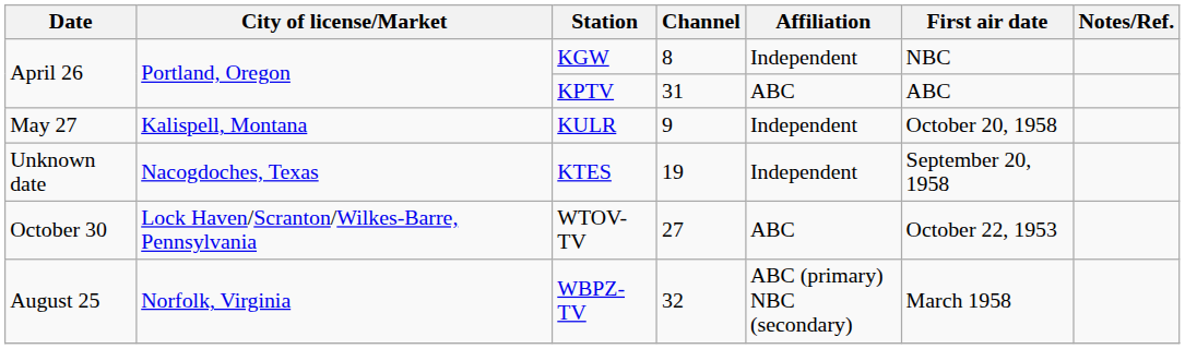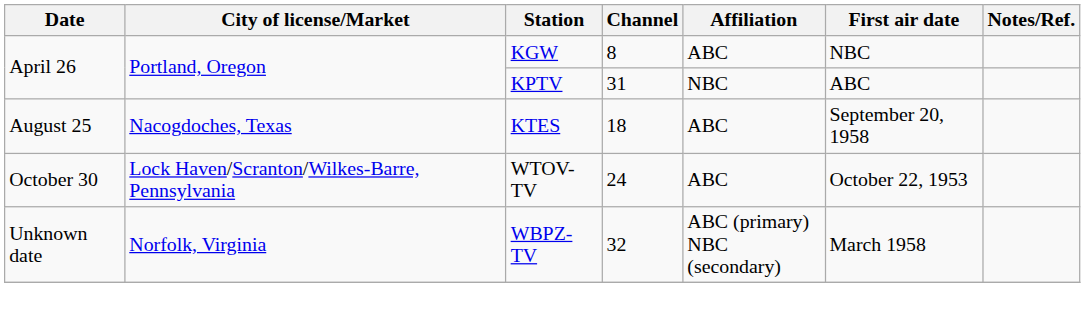 <table class="wikitable unsortable">
 <tr>
 <th>Date</th>
 <th>City of license/Market</th>
 <th>Station</th>
 <th>Channel</th>
 <th>Affiliation</th>
 <th>First air date</th>
 <th>Notes/Ref.</th>
 </tr>
 <tr>
 <td rowspan=2>April 26</td>
 <td rowspan=2><a href='#'>Portland, Oregon</a></td>
 <td><a href='#'>KGW</a></td>
 <td>8</td>
-<td>Independent</td>
+<td>ABC</td>
 <td>NBC</td>
 <td></td>
 </tr>
 <tr>
 <td><a href='#'>KPTV</a></td>
 <td>31</td>
-<td>ABC</td>
+<td>NBC</td>
 <td>ABC</td>
 <td></td>
 </tr>
 <tr>
-<td>May 27</td>
-<td><a href='#'>Kalispell, Montana</a></td>
-<td><a href='#'>KULR</a></td>
-<td>9</td>
-<td>Independent</td>
-<td>October 20, 1958</td>
-<td></td>
-</tr>
-<tr>
-<td>Unknown date</td>
+<td>August 25</td>
 <td><a href='#'>Nacogdoches, Texas</a></td>
 <td><a href='#'>KTES</a></td>
-<td>19</td>
-<td>Independent</td>
+<td>18</td>
+<td>ABC</td>
 <td>September 20, 1958</td>
 <td></td>
 </tr>
 <tr>
 <td>October 30</td>
 <td><a href='#'>Lock Haven</a>/<a href='#'>Scranton</a>/<a href='#'>Wilkes-Barre, Pennsylvania</a></td>
 <td>WTOV-TV</td>
-<td>27</td>
+<td>24</td>
 <td>ABC</td>
 <td>October 22, 1953</td>
 <td></td>
 </tr>
 <tr>
-<td>August 25</td>
+<td>Unknown date</td>
 <td><a href='#'>Norfolk, Virginia</a></td>
 <td><a href='#'>WBPZ-TV</a></td>
 <td>32</td>
 <td>ABC (primary) <br> NBC (secondary)</td>
 <td>March 1958</td>
 <td></td>
 </tr>
 <tr>
 </tr>
 </table>
